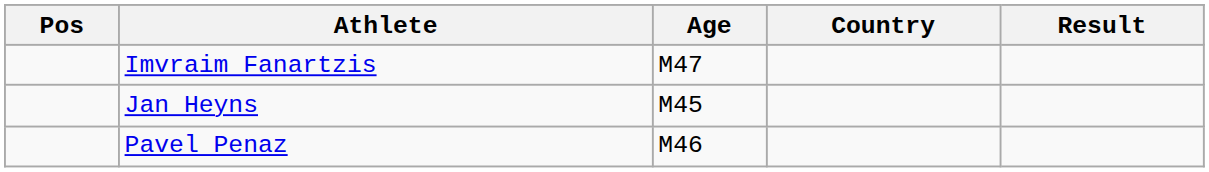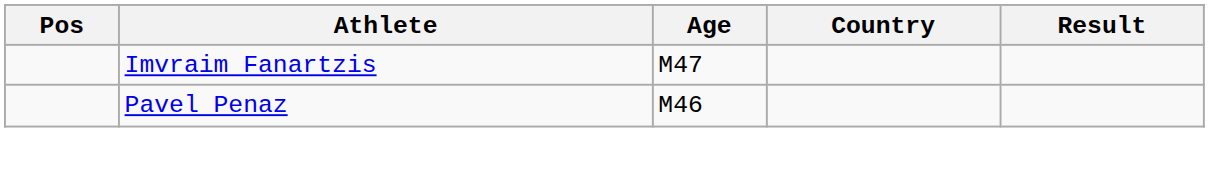 <table class="wikitable"  style="text-align:center; width:50%;">
 <tr>
 <th>Pos</th>
 <th>Athlete</th>
 <th>Age</th>
 <th>Country</th>
 <th>Result</th>
 </tr>
 <tr>
 <td align=center></td>
 <td align=left><a href='#'>Imvraim Fanartzis</a></td>
 <td align=left>M47</td>
 <td align=left></td>
 <td></td>
 </tr>
 <tr>
 <td align=center></td>
-<td align=left><a href='#'>Jan Heyns</a></td>
-<td align=left>M45</td>
-<td align=left></td>
-<td></td>
-</tr>
-<tr>
-<td align=center></td>
 <td align=left><a href='#'>Pavel Penaz</a></td>
 <td align=left>M46</td>
 <td align=left></td>
 <td></td>
 </tr>
 </table>
